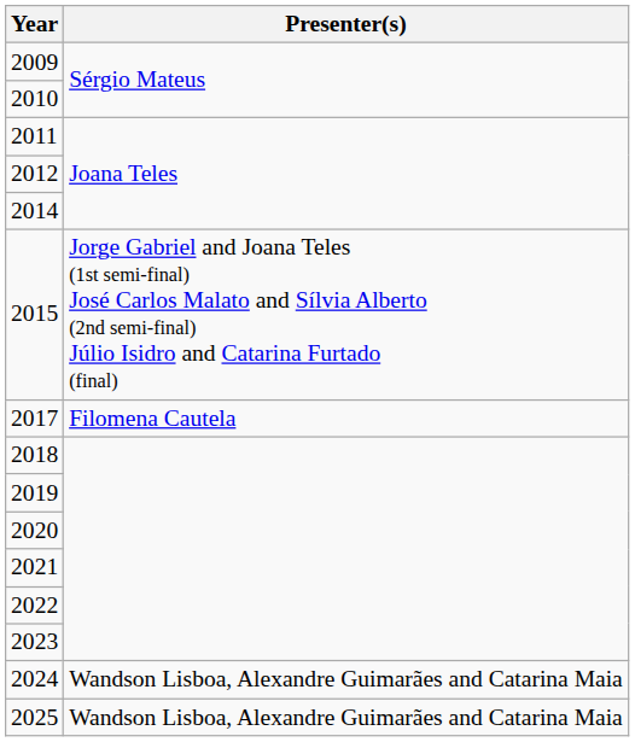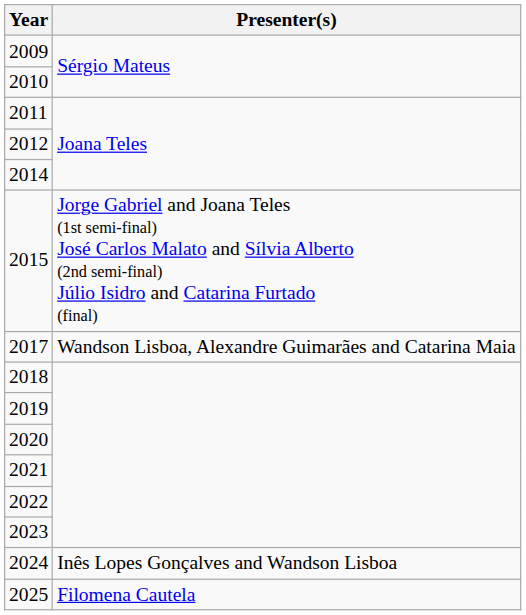 <table class="wikitable">
 <tr>
 <th>Year</th>
 <th>Presenter(s)</th>
 </tr>
 <tr>
 <td>2009</td>
 <td rowspan="2"><a href='#'>Sérgio Mateus</a></td>
 </tr>
 <tr>
 <td>2010</td>
 </tr>
 <tr>
 <td>2011</td>
 <td rowspan="3"><a href='#'>Joana Teles</a></td>
 </tr>
 <tr>
 <td>2012</td>
 </tr>
 <tr>
 <td>2014</td>
 </tr>
 <tr>
 <td>2015</td>
 <td><a href='#'>Jorge Gabriel</a> and Joana Teles <br><small>(1st semi-final)</small><br><a href='#'>José Carlos Malato</a> and <a href='#'>Sílvia Alberto</a> <br><small>(2nd semi-final)</small><br><a href='#'>Júlio Isidro</a> and <a href='#'>Catarina Furtado</a> <br><small>(final)</small></td>
 </tr>
 <tr>
 <td>2017</td>
-<td><a href='#'>Filomena Cautela</a></td>
+<td>Wandson Lisboa, Alexandre Guimarães and Catarina Maia</td>
 </tr>
 <tr>
 <td>2018</td>
 <td rowspan="6"></td>
 </tr>
 <tr>
 <td>2019</td>
 </tr>
 <tr>
 <td>2020</td>
 </tr>
 <tr>
 <td>2021</td>
 </tr>
 <tr>
 <td>2022</td>
 </tr>
 <tr>
 <td>2023</td>
 </tr>
 <tr>
 <td>2024</td>
-<td>Wandson Lisboa, Alexandre Guimarães and Catarina Maia</td>
+<td>Inês Lopes Gonçalves and Wandson Lisboa</td>
 </tr>
 <tr>
 <td>2025</td>
-<td>Wandson Lisboa, Alexandre Guimarães and Catarina Maia</td>
+<td><a href='#'>Filomena Cautela</a></td>
 </tr>
 </table>
